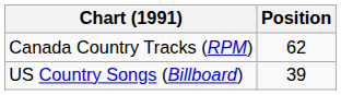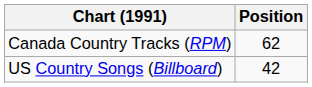 <table class="wikitable sortable">
 <tr>
 <th scope="col">Chart (1991)</th>
 <th scope="col">Position</th>
 </tr>
 <tr>
 <td>Canada Country Tracks (<em><a href='#'>RPM</a></em>)</td>
 <td align="center">62</td>
 </tr>
 <tr>
 <td>US <a href='#'>Country Songs</a> (<em><a href='#'>Billboard</a></em>)</td>
-<td align="center">39</td>
+<td align="center">42</td>
 </tr>
 </table>
